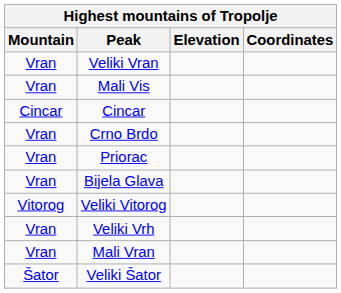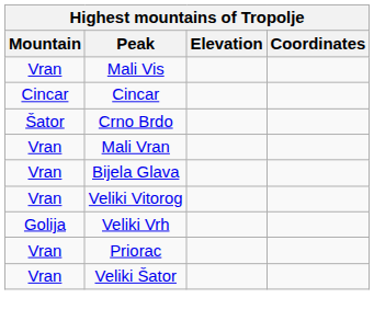 <table class="wikitable">
 <tr>
 <th colspan=4>Highest mountains of Tropolje</th>
 </tr>
 <tr>
 <th>Mountain</th>
 <th>Peak</th>
 <th>Elevation</th>
 <th>Coordinates</th>
-</tr>
-<tr align=center>
-<td><a href='#'>Vran</a></td>
-<td><a href='#'>Veliki Vran</a></td>
-<td></td>
-<td></td>
 </tr>
 <tr align=center>
 <td><a href='#'>Vran</a></td>
 <td><a href='#'>Mali Vis</a></td>
 <td></td>
 <td></td>
 </tr>
 <tr align=center>
 <td><a href='#'>Cincar</a></td>
 <td><a href='#'>Cincar</a></td>
 <td></td>
 <td></td>
 </tr>
 <tr align=center>
+<td><a href='#'>Šator</a></td>
+<td><a href='#'>Crno Brdo</a></td>
+<td></td>
+<td></td>
+</tr>
+<tr align=center>
 <td><a href='#'>Vran</a></td>
-<td><a href='#'>Crno Brdo</a></td>
+<td><a href='#'>Mali Vran</a></td>
+<td></td>
+<td></td>
+</tr>
+<tr align=center>
+<td><a href='#'>Vran</a></td>
+<td><a href='#'>Bijela Glava</a></td>
+<td></td>
+<td></td>
+</tr>
+<tr align=center>
+<td><a href='#'>Vran</a></td>
+<td><a href='#'>Veliki Vitorog</a></td>
+<td></td>
+<td></td>
+</tr>
+<tr align=center>
+<td><a href='#'>Golija</a></td>
+<td><a href='#'>Veliki Vrh</a></td>
 <td></td>
 <td></td>
 </tr>
 <tr align=center>
 <td><a href='#'>Vran</a></td>
 <td><a href='#'>Priorac</a></td>
 <td></td>
 <td></td>
 </tr>
 <tr align=center>
 <td><a href='#'>Vran</a></td>
-<td><a href='#'>Bijela Glava</a></td>
-<td></td>
-<td></td>
-</tr>
-<tr align=center>
-<td><a href='#'>Vitorog</a></td>
-<td><a href='#'>Veliki Vitorog</a></td>
-<td></td>
-<td></td>
-</tr>
-<tr align=center>
-<td><a href='#'>Vran</a></td>
-<td><a href='#'>Veliki Vrh</a></td>
-<td></td>
-<td></td>
-</tr>
-<tr align=center>
-<td><a href='#'>Vran</a></td>
-<td><a href='#'>Mali Vran</a></td>
-<td></td>
-<td></td>
-</tr>
-<tr align=center>
-<td><a href='#'>Šator</a></td>
 <td><a href='#'>Veliki Šator</a></td>
 <td></td>
 <td></td>
 </tr>
 </table>
